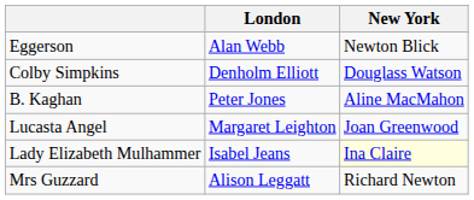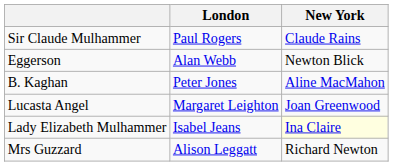 <table class="wikitable plainrowheaders" style="text-align: left; margin-right: 0;">
 <tr>
 <th scope="col"></th>
 <th scope="col">London</th>
 <th scope="col">New York</th>
 </tr>
 <tr>
+<td>Sir Claude Mulhammer</td>
+<td><a href='#'>Paul Rogers</a></td>
+<td><a href='#'>Claude Rains</a></td>
+</tr>
+<tr>
 <td>Eggerson</td>
 <td><a href='#'>Alan Webb</a></td>
 <td>Newton Blick</td>
-</tr>
-<tr>
-<td>Colby Simpkins</td>
-<td><a href='#'>Denholm Elliott</a></td>
-<td><a href='#'>Douglass Watson</a></td>
 </tr>
 <tr>
 <td>B. Kaghan</td>
 <td><a href='#'>Peter Jones</a></td>
 <td><a href='#'>Aline MacMahon</a></td>
 </tr>
 <tr>
 <td>Lucasta Angel</td>
 <td><a href='#'>Margaret Leighton</a></td>
 <td><a href='#'>Joan Greenwood</a></td>
 </tr>
 <tr>
 <td>Lady Elizabeth Mulhammer</td>
 <td><a href='#'>Isabel Jeans</a></td>
 <td style="background: lightyellow;"><a href='#'>Ina Claire</a></td>
 </tr>
 <tr>
 <td>Mrs Guzzard</td>
 <td><a href='#'>Alison Leggatt</a></td>
 <td>Richard Newton</td>
 </tr>
 </table>
